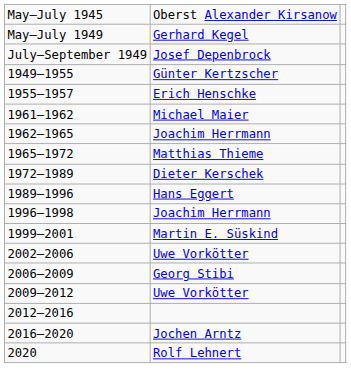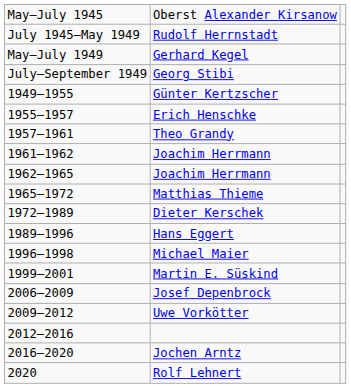 <table class="wikitable">
 <tr>
 <td>May–July 1945</td>
 <td>Oberst <a href='#'>Alexander Kirsanow</a></td>
+<td></td>
+</tr>
+<tr>
+<td>July 1945–May 1949</td>
+<td><a href='#'>Rudolf Herrnstadt</a></td>
 <td></td>
 </tr>
 <tr>
 <td>May–July 1949</td>
 <td><a href='#'>Gerhard Kegel</a></td>
 <td></td>
 </tr>
 <tr>
 <td>July–September 1949</td>
-<td><a href='#'>Josef Depenbrock</a></td>
+<td><a href='#'>Georg Stibi</a></td>
 <td></td>
 </tr>
 <tr>
 <td>1949–1955</td>
 <td><a href='#'>Günter Kertzscher</a></td>
 <td></td>
 </tr>
 <tr>
 <td>1955–1957</td>
 <td><a href='#'>Erich Henschke</a></td>
 <td></td>
 </tr>
 <tr>
+<td>1957–1961</td>
+<td><a href='#'>Theo Grandy</a></td>
+<td></td>
+</tr>
+<tr>
 <td>1961–1962</td>
-<td><a href='#'>Michael Maier</a></td>
+<td><a href='#'>Joachim Herrmann</a></td>
 <td></td>
 </tr>
 <tr>
 <td>1962–1965</td>
 <td><a href='#'>Joachim Herrmann</a></td>
 <td></td>
 </tr>
 <tr>
 <td>1965–1972</td>
 <td><a href='#'>Matthias Thieme</a></td>
 <td></td>
 </tr>
 <tr>
 <td>1972–1989</td>
 <td><a href='#'>Dieter Kerschek</a></td>
 <td></td>
 </tr>
 <tr>
 <td>1989–1996</td>
 <td><a href='#'>Hans Eggert</a></td>
 <td></td>
 </tr>
 <tr>
 <td>1996–1998</td>
-<td><a href='#'>Joachim Herrmann</a></td>
+<td><a href='#'>Michael Maier</a></td>
 <td></td>
 </tr>
 <tr>
 <td>1999–2001</td>
 <td><a href='#'>Martin E. Süskind</a></td>
 <td></td>
 </tr>
 <tr>
-<td>2002–2006</td>
-<td><a href='#'>Uwe Vorkötter</a></td>
-<td></td>
-</tr>
-<tr>
 <td>2006–2009</td>
-<td><a href='#'>Georg Stibi</a></td>
+<td><a href='#'>Josef Depenbrock</a></td>
 <td></td>
 </tr>
 <tr>
 <td>2009–2012</td>
 <td><a href='#'>Uwe Vorkötter</a></td>
 <td></td>
 </tr>
 <tr>
 <td>2012–2016</td>
 <td></td>
 <td></td>
 </tr>
 <tr>
 <td>2016–2020</td>
 <td><a href='#'>Jochen Arntz</a></td>
 <td></td>
 </tr>
 <tr>
 <td>2020</td>
 <td><a href='#'>Rolf Lehnert</a></td>
 <td></td>
 </tr>
 </table>
